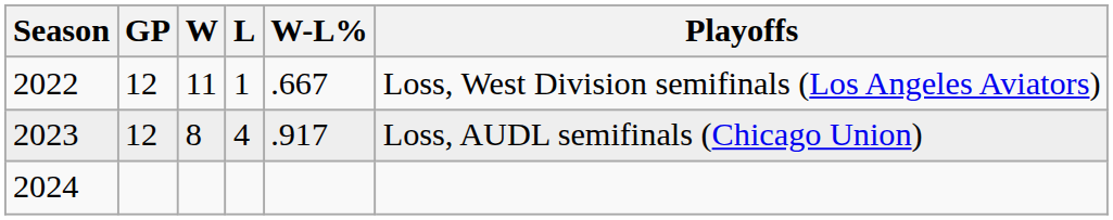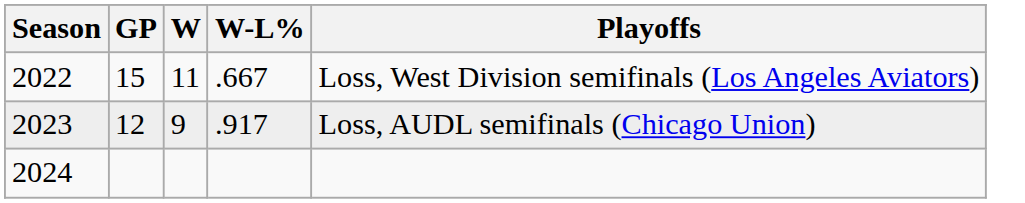 <table class="wikitable">
 <tr>
 <th>Season</th>
 <th>GP</th>
 <th>W</th>
-<th>L</th>
 <th>W-L%</th>
 <th>Playoffs</th>
 </tr>
 <tr>
 <td>2022</td>
-<td>12</td>
+<td>15</td>
 <td>11</td>
-<td>1</td>
 <td>.667</td>
 <td>Loss, West Division semifinals (<a href='#'>Los Angeles Aviators</a>)</td>
 </tr>
 <tr style="background:#eee;">
 <td>2023</td>
 <td>12</td>
-<td>8</td>
-<td>4</td>
+<td>9</td>
 <td>.917</td>
 <td>Loss, AUDL semifinals (<a href='#'>Chicago Union</a>)</td>
 </tr>
 <tr>
 <td>2024</td>
 <td></td>
 <td></td>
 <td></td>
 <td></td>
-<td></td>
 </tr>
 </table>
